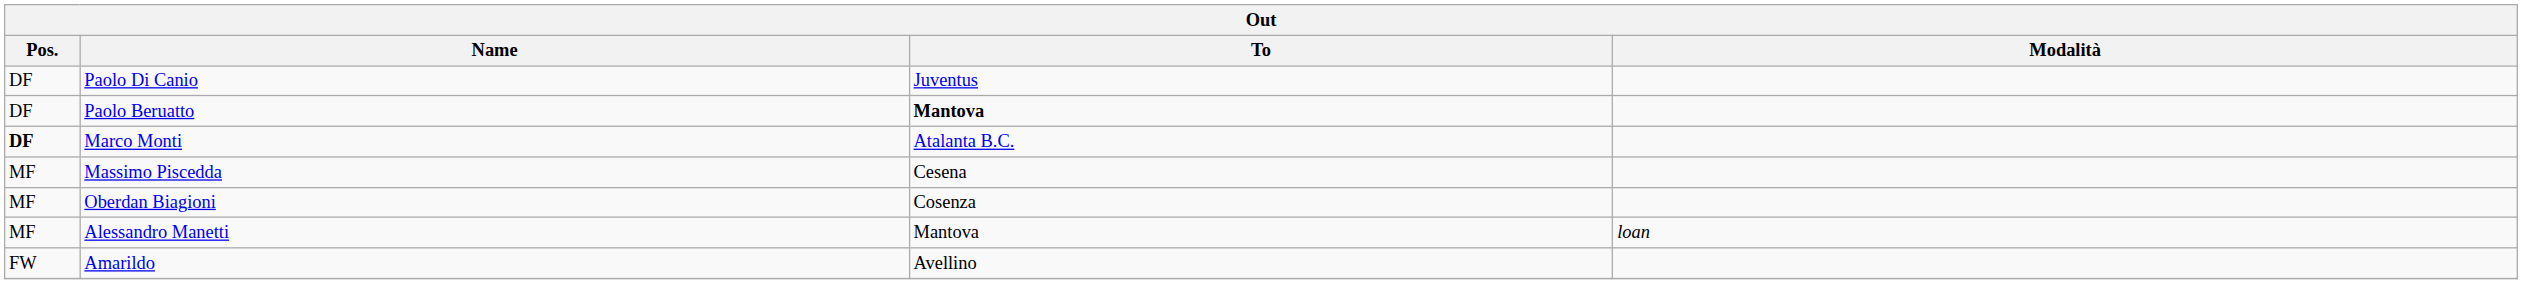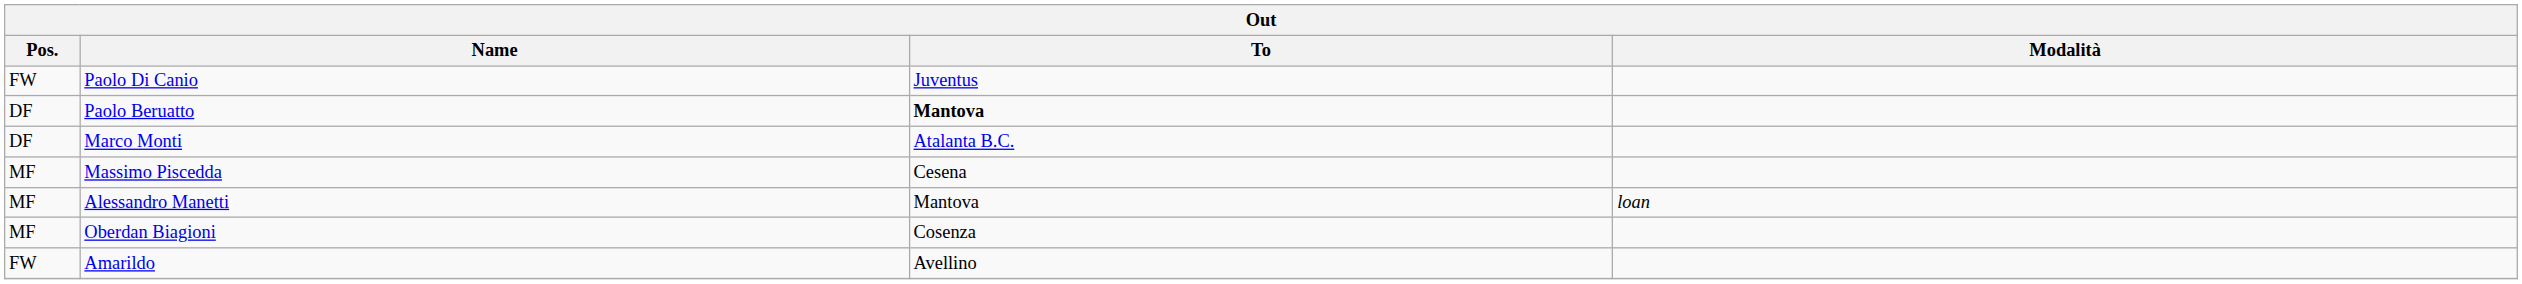 <table class="wikitable" style="font-size:90%;width:99%;">
 <tr>
 <th colspan="4">Out</th>
 </tr>
 <tr>
 <th width=3%>Pos.</th>
 <th width=33%>Name</th>
 <th width=28%>To</th>
 <th width=36%>Modalità</th>
 </tr>
 <tr>
-<td>DF</td>
+<td>FW</td>
 <td><a href='#'>Paolo Di Canio</a></td>
 <td><a href='#'>Juventus</a></td>
 <td></td>
 </tr>
 <tr>
 <td>DF</td>
 <td><a href='#'>Paolo Beruatto</a></td>
 <td><strong>Mantova</strong></td>
 <td></td>
 </tr>
 <tr>
-<td><strong>DF</strong></td>
+<td>DF</td>
 <td><a href='#'>Marco Monti</a></td>
 <td><a href='#'>Atalanta B.C.</a></td>
 <td></td>
 </tr>
 <tr>
 <td>MF</td>
 <td><a href='#'>Massimo Piscedda</a></td>
 <td>Cesena</td>
 <td></td>
 </tr>
 <tr>
 <td>MF</td>
+<td><a href='#'>Alessandro Manetti</a></td>
+<td>Mantova</td>
+<td><em>loan</em></td>
+</tr>
+<tr>
+<td>MF</td>
 <td><a href='#'>Oberdan Biagioni</a></td>
 <td>Cosenza</td>
 <td></td>
-</tr>
-<tr>
-<td>MF</td>
-<td><a href='#'>Alessandro Manetti</a></td>
-<td>Mantova</td>
-<td><em>loan</em></td>
 </tr>
 <tr>
 <td>FW</td>
 <td><a href='#'>Amarildo</a></td>
 <td>Avellino</td>
 <td></td>
 </tr>
 <tr>
 </tr>
 </table>
